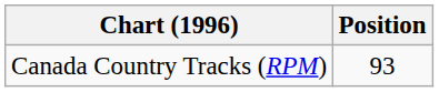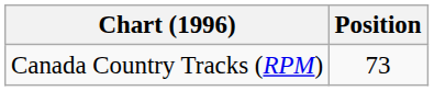 <table class="wikitable sortable">
 <tr>
 <th scope="col">Chart (1996)</th>
 <th scope="col">Position</th>
 </tr>
 <tr>
 <td>Canada Country Tracks (<em><a href='#'>RPM</a></em>)</td>
-<td align="center">93</td>
+<td align="center">73</td>
 </tr>
 </table>
